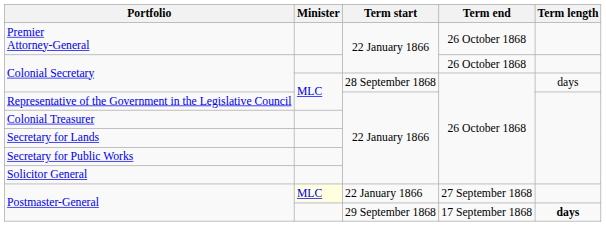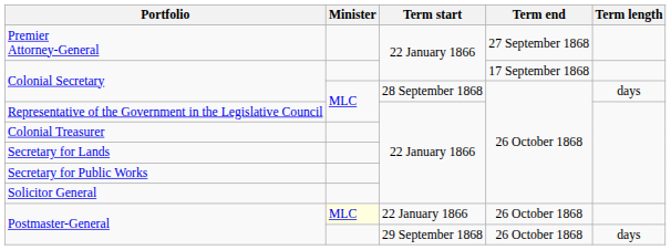 <table class="wikitable sortable">
 <tr>
 <th>Portfolio</th>
 <th>Minister</th>
 <th>Term start</th>
 <th>Term end</th>
 <th>Term length</th>
 </tr>
 <tr>
 <td><a href='#'>Premier</a><br><a href='#'>Attorney-General</a></td>
 <td></td>
 <td rowspan="2" align="center">22 January 1866</td>
-<td align="center">26 October 1868</td>
+<td align="center">27 September 1868</td>
 <td align="center"></td>
 </tr>
 <tr>
 <td rowspan="2"><a href='#'>Colonial Secretary</a></td>
 <td></td>
-<td align="center">26 October 1868</td>
+<td align="center">17 September 1868</td>
 <td align="center"></td>
 </tr>
 <tr>
 <td rowspan="2"> <a href='#'>MLC</a></td>
 <td align="center">28 September 1868</td>
 <td rowspan="6" align="center">26 October 1868</td>
 <td align="center"> days</td>
 </tr>
 <tr>
 <td><a href='#'>Representative of the Government in the Legislative Council</a></td>
 <td rowspan="5" align="center">22 January 1866</td>
 <td rowspan="5" align="center"></td>
 </tr>
 <tr>
 <td><a href='#'>Colonial Treasurer</a></td>
 <td></td>
 </tr>
 <tr>
 <td><a href='#'>Secretary for Lands</a></td>
 <td></td>
 </tr>
 <tr>
 <td><a href='#'>Secretary for Public Works</a></td>
 <td></td>
 </tr>
 <tr>
 <td><a href='#'>Solicitor General</a></td>
 <td></td>
 </tr>
 <tr>
 <td rowspan="2"><a href='#'>Postmaster-General</a></td>
 <td style="background: lightyellow;"> <a href='#'>MLC</a></td>
 <td>22 January 1866</td>
-<td align="center">27 September 1868</td>
+<td align="center">26 October 1868</td>
 <td align="center"></td>
 </tr>
 <tr>
 <td></td>
 <td align="center">29 September 1868</td>
-<td align="center">17 September 1868</td>
-<td align="center"><strong> days</strong></td>
+<td align="center">26 October 1868</td>
+<td align="center"> days</td>
 </tr>
 </table>
